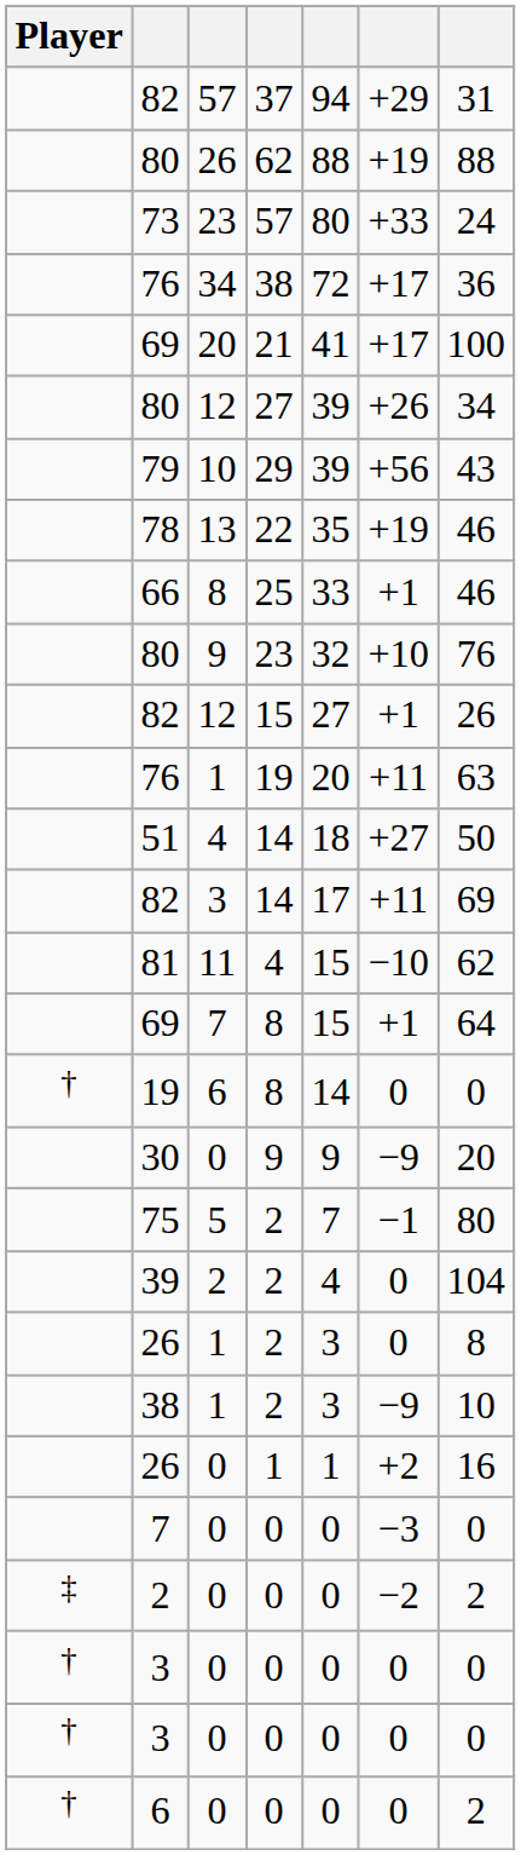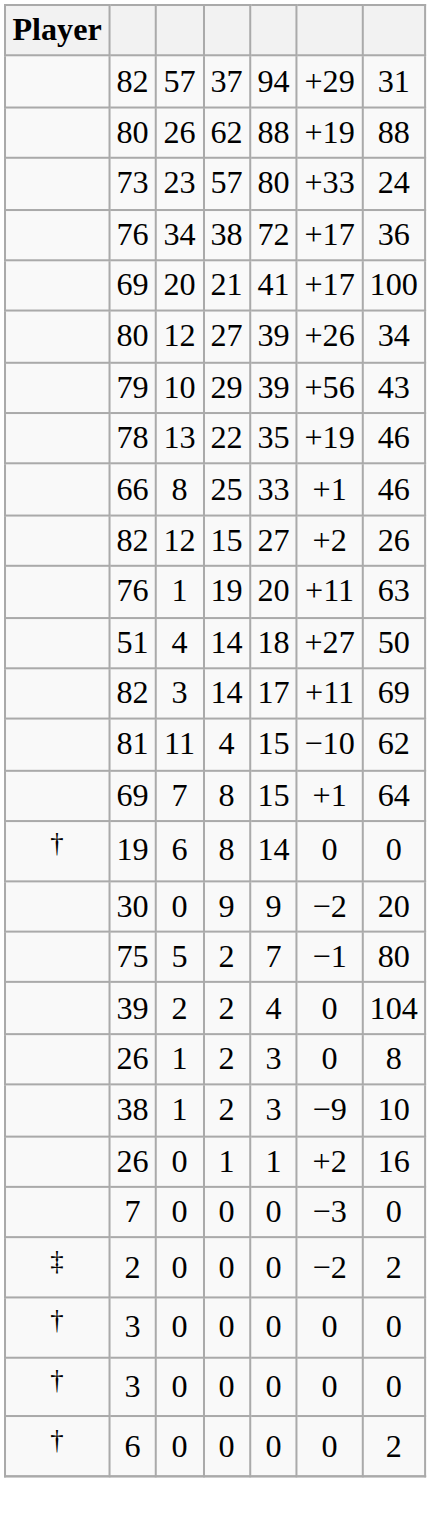 <table class="wikitable sortable" style="text-align:center;">
 <tr>
 <th>Player</th>
 <th></th>
 <th></th>
 <th></th>
 <th></th>
 <th data-sort-type="number"></th>
 <th></th>
 </tr>
 <tr>
 <td></td>
 <td>82</td>
 <td>57</td>
 <td>37</td>
 <td>94</td>
 <td>+29</td>
 <td>31</td>
 </tr>
 <tr>
 <td></td>
 <td>80</td>
 <td>26</td>
 <td>62</td>
 <td>88</td>
 <td>+19</td>
 <td>88</td>
 </tr>
 <tr>
 <td></td>
 <td>73</td>
 <td>23</td>
 <td>57</td>
 <td>80</td>
 <td>+33</td>
 <td>24</td>
 </tr>
 <tr>
 <td></td>
 <td>76</td>
 <td>34</td>
 <td>38</td>
 <td>72</td>
 <td>+17</td>
 <td>36</td>
 </tr>
 <tr>
 <td></td>
 <td>69</td>
 <td>20</td>
 <td>21</td>
 <td>41</td>
 <td>+17</td>
 <td>100</td>
 </tr>
 <tr>
 <td></td>
 <td>80</td>
 <td>12</td>
 <td>27</td>
 <td>39</td>
 <td>+26</td>
 <td>34</td>
 </tr>
 <tr>
 <td></td>
 <td>79</td>
 <td>10</td>
 <td>29</td>
 <td>39</td>
 <td>+56</td>
 <td>43</td>
 </tr>
 <tr>
 <td></td>
 <td>78</td>
 <td>13</td>
 <td>22</td>
 <td>35</td>
 <td>+19</td>
 <td>46</td>
 </tr>
 <tr>
 <td></td>
 <td>66</td>
 <td>8</td>
 <td>25</td>
 <td>33</td>
 <td>+1</td>
 <td>46</td>
 </tr>
 <tr>
 <td></td>
-<td>80</td>
-<td>9</td>
-<td>23</td>
-<td>32</td>
-<td>+10</td>
-<td>76</td>
-</tr>
-<tr>
-<td></td>
 <td>82</td>
 <td>12</td>
 <td>15</td>
 <td>27</td>
-<td>+1</td>
+<td>+2</td>
 <td>26</td>
 </tr>
 <tr>
 <td></td>
 <td>76</td>
 <td>1</td>
 <td>19</td>
 <td>20</td>
 <td>+11</td>
 <td>63</td>
 </tr>
 <tr>
 <td></td>
 <td>51</td>
 <td>4</td>
 <td>14</td>
 <td>18</td>
 <td>+27</td>
 <td>50</td>
 </tr>
 <tr>
 <td></td>
 <td>82</td>
 <td>3</td>
 <td>14</td>
 <td>17</td>
 <td>+11</td>
 <td>69</td>
 </tr>
 <tr>
 <td></td>
 <td>81</td>
 <td>11</td>
 <td>4</td>
 <td>15</td>
 <td>−10</td>
 <td>62</td>
 </tr>
 <tr>
 <td></td>
 <td>69</td>
 <td>7</td>
 <td>8</td>
 <td>15</td>
 <td>+1</td>
 <td>64</td>
 </tr>
 <tr>
 <td><sup>†</sup></td>
 <td>19</td>
 <td>6</td>
 <td>8</td>
 <td>14</td>
 <td>0</td>
 <td>0</td>
 </tr>
 <tr>
 <td></td>
 <td>30</td>
 <td>0</td>
 <td>9</td>
 <td>9</td>
-<td>−9</td>
+<td>−2</td>
 <td>20</td>
 </tr>
 <tr>
 <td></td>
 <td>75</td>
 <td>5</td>
 <td>2</td>
 <td>7</td>
 <td>−1</td>
 <td>80</td>
 </tr>
 <tr>
 <td></td>
 <td>39</td>
 <td>2</td>
 <td>2</td>
 <td>4</td>
 <td>0</td>
 <td>104</td>
 </tr>
 <tr>
 <td></td>
 <td>26</td>
 <td>1</td>
 <td>2</td>
 <td>3</td>
 <td>0</td>
 <td>8</td>
 </tr>
 <tr>
 <td></td>
 <td>38</td>
 <td>1</td>
 <td>2</td>
 <td>3</td>
 <td>−9</td>
 <td>10</td>
 </tr>
 <tr>
 <td></td>
 <td>26</td>
 <td>0</td>
 <td>1</td>
 <td>1</td>
 <td>+2</td>
 <td>16</td>
 </tr>
 <tr>
 <td></td>
 <td>7</td>
 <td>0</td>
 <td>0</td>
 <td>0</td>
 <td>−3</td>
 <td>0</td>
 </tr>
 <tr>
 <td><sup>‡</sup></td>
 <td>2</td>
 <td>0</td>
 <td>0</td>
 <td>0</td>
 <td>−2</td>
 <td>2</td>
 </tr>
 <tr>
 <td><sup>†</sup></td>
 <td>3</td>
 <td>0</td>
 <td>0</td>
 <td>0</td>
 <td>0</td>
 <td>0</td>
 </tr>
 <tr>
 <td><sup>†</sup></td>
 <td>3</td>
 <td>0</td>
 <td>0</td>
 <td>0</td>
 <td>0</td>
 <td>0</td>
 </tr>
 <tr>
 <td><sup>†</sup></td>
 <td>6</td>
 <td>0</td>
 <td>0</td>
 <td>0</td>
 <td>0</td>
 <td>2</td>
 </tr>
 <tr>
 </tr>
 </table>
